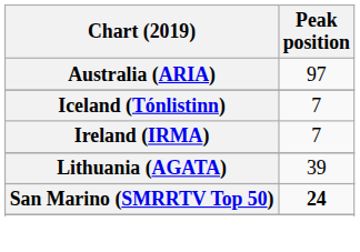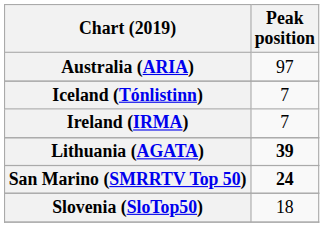 <table class="wikitable sortable plainrowheaders" style="text-align:center">
 <tr>
 <th scope="col">Chart (2019)</th>
 <th scope="col">Peak<br>position</th>
 </tr>
 <tr>
 <th scope="row">Australia (<a href='#'>ARIA</a>)</th>
 <td>97</td>
 </tr>
 <tr>
 </tr>
 <tr>
 </tr>
 <tr>
 </tr>
 <tr>
 </tr>
 <tr>
 </tr>
 <tr>
 </tr>
 <tr>
 </tr>
 <tr>
 <th scope="row">Iceland (<a href='#'>Tónlistinn</a>)</th>
 <td>7</td>
 </tr>
 <tr>
 <th scope="row">Ireland (<a href='#'>IRMA</a>)</th>
 <td>7</td>
 </tr>
 <tr>
 </tr>
 <tr>
 <th scope="row">Lithuania (<a href='#'>AGATA</a>)</th>
-<td>39</td>
+<td><strong>39</strong></td>
 </tr>
 <tr>
 </tr>
 <tr>
 <th scope="row">San Marino (<a href='#'>SMRRTV Top 50</a>)</th>
 <td><strong>24</strong></td>
 </tr>
 <tr>
 </tr>
 <tr>
 </tr>
 <tr>
 </tr>
 <tr>
+<th scope="row">Slovenia (<a href='#'>SloTop50</a>)</th>
+<td>18</td>
+</tr>
+<tr>
 </tr>
 <tr>
 </tr>
 <tr>
 </tr>
 </table>
